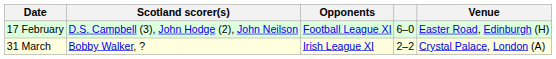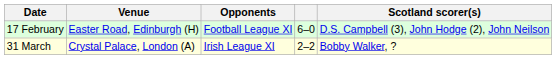 <table class="wikitable">
 <tr>
 <th>Date</th>
-<th>Scotland scorer(s)</th>
+<th>Venue</th>
 <th>Opponents</th>
 <th></th>
-<th>Venue</th>
+<th>Scotland scorer(s)</th>
 </tr>
 <tr bgcolor=#ddffdd>
 <td>17 February</td>
-<td><a href='#'>D.S. Campbell</a> (3), <a href='#'>John Hodge</a> (2), <a href='#'>John Neilson</a></td>
+<td><a href='#'>Easter Road</a>, <a href='#'>Edinburgh</a> (H)</td>
 <td> <a href='#'>Football League XI</a></td>
 <td align=center>6–0</td>
-<td><a href='#'>Easter Road</a>, <a href='#'>Edinburgh</a> (H)</td>
+<td><a href='#'>D.S. Campbell</a> (3), <a href='#'>John Hodge</a> (2), <a href='#'>John Neilson</a></td>
 </tr>
 <tr bgcolor=#ffffdd>
 <td>31 March</td>
-<td><a href='#'>Bobby Walker</a>, ?</td>
+<td><a href='#'>Crystal Palace</a>, <a href='#'>London</a> (A)</td>
 <td> <a href='#'>Irish League XI</a></td>
 <td align=center>2–2</td>
-<td><a href='#'>Crystal Palace</a>, <a href='#'>London</a> (A)</td>
+<td><a href='#'>Bobby Walker</a>, ?</td>
 </tr>
 </table>
